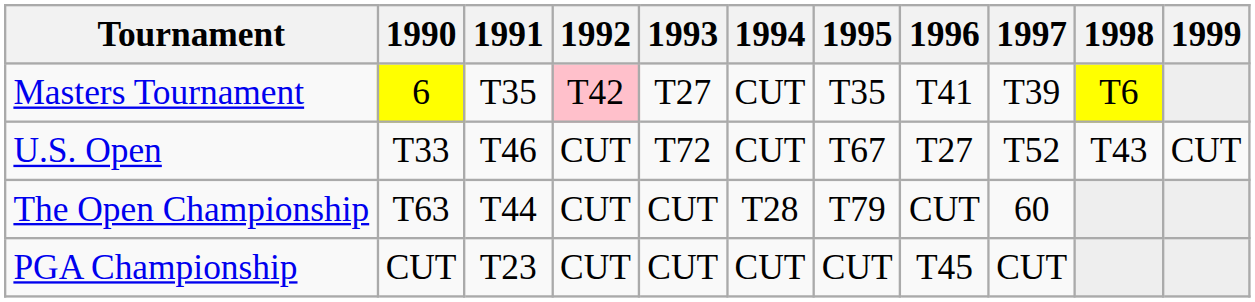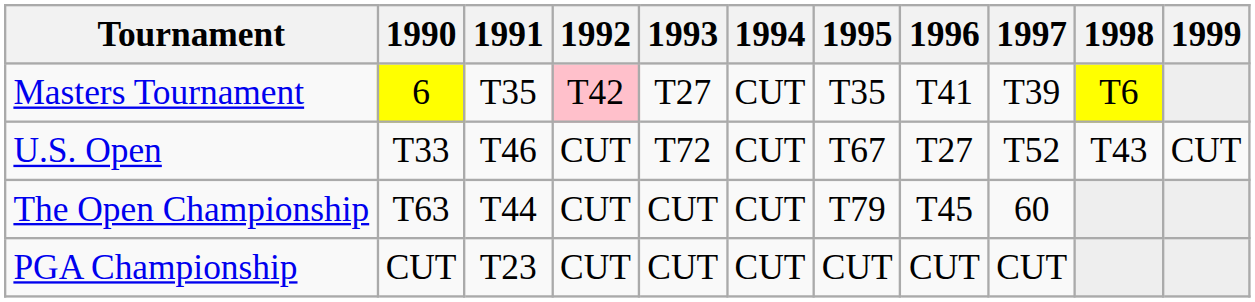 <table class="wikitable" style="font-size:95%;text-align:center;">
 <tr>
 <th>Tournament</th>
 <th>1990</th>
 <th>1991</th>
 <th>1992</th>
 <th>1993</th>
 <th>1994</th>
 <th>1995</th>
 <th>1996</th>
 <th>1997</th>
 <th>1998</th>
 <th>1999</th>
 </tr>
 <tr>
 <td align=left><a href='#'>Masters Tournament</a></td>
 <td style="background:yellow;">6</td>
 <td>T35</td>
 <td style="background: pink;">T42</td>
 <td>T27</td>
 <td>CUT</td>
 <td>T35</td>
 <td>T41</td>
 <td>T39</td>
 <td style="background:yellow;">T6</td>
 <td style="background:#eeeeee;"></td>
 </tr>
 <tr>
 <td align=left><a href='#'>U.S. Open</a></td>
 <td>T33</td>
 <td>T46</td>
 <td>CUT</td>
 <td>T72</td>
 <td>CUT</td>
 <td>T67</td>
 <td>T27</td>
 <td>T52</td>
 <td>T43</td>
 <td>CUT</td>
 </tr>
 <tr>
 <td align=left><a href='#'>The Open Championship</a></td>
 <td>T63</td>
 <td>T44</td>
 <td>CUT</td>
 <td>CUT</td>
-<td>T28</td>
+<td>CUT</td>
 <td>T79</td>
-<td>CUT</td>
+<td>T45</td>
 <td>60</td>
 <td style="background:#eeeeee;"></td>
 <td style="background:#eeeeee;"></td>
 </tr>
 <tr>
 <td align=left><a href='#'>PGA Championship</a></td>
 <td>CUT</td>
 <td>T23</td>
 <td>CUT</td>
 <td>CUT</td>
 <td>CUT</td>
 <td>CUT</td>
-<td>T45</td>
+<td>CUT</td>
 <td>CUT</td>
 <td style="background:#eeeeee;"></td>
 <td style="background:#eeeeee;"></td>
 </tr>
 </table>
